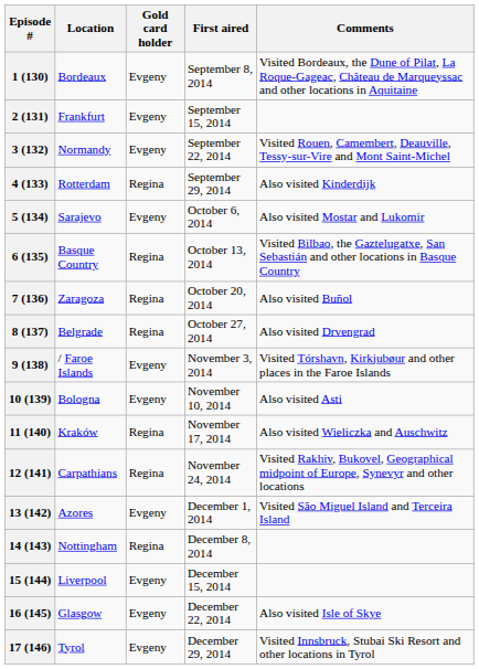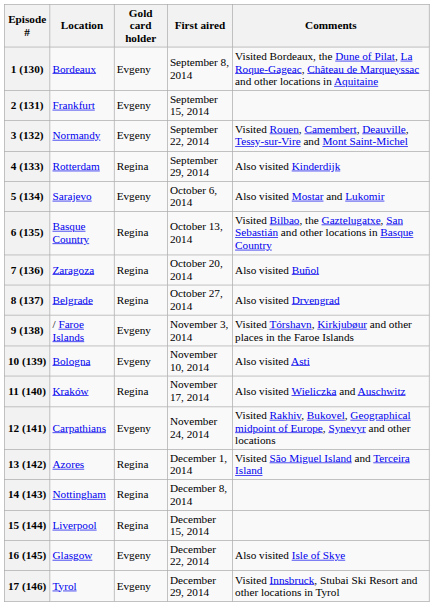 <table class="wikitable">
 <tr>
 <th>Episode #</th>
 <th>Location</th>
 <th>Gold card holder</th>
 <th>First aired</th>
 <th>Comments</th>
 </tr>
 <tr>
 <th>1 (130)</th>
 <td> <a href='#'>Bordeaux</a></td>
 <td>Evgeny</td>
 <td>September 8, 2014</td>
 <td>Visited Bordeaux, the <a href='#'>Dune of Pilat</a>, <a href='#'>La Roque-Gageac</a>, <a href='#'>Château de Marqueyssac</a> and other locations in <a href='#'>Aquitaine</a></td>
 </tr>
 <tr>
 <th>2 (131)</th>
 <td> <a href='#'>Frankfurt</a></td>
 <td>Evgeny</td>
 <td>September 15, 2014</td>
 <td></td>
 </tr>
 <tr>
 <th>3 (132)</th>
 <td> <a href='#'>Normandy</a></td>
 <td>Evgeny</td>
 <td>September 22, 2014</td>
 <td>Visited <a href='#'>Rouen</a>, <a href='#'>Camembert</a>, <a href='#'>Deauville</a>, <a href='#'>Tessy-sur-Vire</a> and <a href='#'>Mont Saint-Michel</a></td>
 </tr>
 <tr>
 <th>4 (133)</th>
 <td> <a href='#'>Rotterdam</a></td>
 <td>Regina</td>
 <td>September 29, 2014</td>
 <td>Also visited <a href='#'>Kinderdijk</a></td>
 </tr>
 <tr>
 <th>5 (134)</th>
 <td> <a href='#'>Sarajevo</a></td>
 <td>Evgeny</td>
 <td>October 6, 2014</td>
 <td>Also visited <a href='#'>Mostar</a> and <a href='#'>Lukomir</a></td>
 </tr>
 <tr>
 <th>6 (135)</th>
 <td> <a href='#'>Basque Country</a></td>
 <td>Regina</td>
 <td>October 13, 2014</td>
 <td>Visited <a href='#'>Bilbao</a>, the <a href='#'>Gaztelugatxe</a>, <a href='#'>San Sebastián</a> and other locations in <a href='#'>Basque Country</a></td>
 </tr>
 <tr>
 <th>7 (136)</th>
 <td> <a href='#'>Zaragoza</a></td>
 <td>Regina</td>
 <td>October 20, 2014</td>
 <td>Also visited <a href='#'>Buñol</a></td>
 </tr>
 <tr>
 <th>8 (137)</th>
 <td> <a href='#'>Belgrade</a></td>
 <td>Regina</td>
 <td>October 27, 2014</td>
 <td>Also visited <a href='#'>Drvengrad</a></td>
 </tr>
 <tr>
 <th>9 (138)</th>
 <td>/ <a href='#'>Faroe Islands</a></td>
 <td>Evgeny</td>
 <td>November 3, 2014</td>
 <td>Visited <a href='#'>Tórshavn</a>, <a href='#'>Kirkjubøur</a> and other places in the Faroe Islands</td>
 </tr>
 <tr>
 <th>10 (139)</th>
 <td> <a href='#'>Bologna</a></td>
 <td>Evgeny</td>
 <td>November 10, 2014</td>
 <td>Also visited <a href='#'>Asti</a></td>
 </tr>
 <tr>
 <th>11 (140)</th>
 <td> <a href='#'>Kraków</a></td>
 <td>Regina</td>
 <td>November 17, 2014</td>
 <td>Also visited <a href='#'>Wieliczka</a> and <a href='#'>Auschwitz</a></td>
 </tr>
 <tr>
 <th>12 (141)</th>
 <td> <a href='#'>Carpathians</a></td>
-<td>Regina</td>
+<td>Evgeny</td>
 <td>November 24, 2014</td>
 <td>Visited <a href='#'>Rakhiv</a>, <a href='#'>Bukovel</a>, <a href='#'>Geographical midpoint of Europe</a>, <a href='#'>Synevyr</a> and other locations</td>
 </tr>
 <tr>
 <th>13 (142)</th>
 <td> <a href='#'>Azores</a></td>
-<td>Evgeny</td>
+<td>Regina</td>
 <td>December 1, 2014</td>
 <td>Visited <a href='#'>São Miguel Island</a> and <a href='#'>Terceira Island</a></td>
 </tr>
 <tr>
 <th>14 (143)</th>
 <td> <a href='#'>Nottingham</a></td>
 <td>Regina</td>
 <td>December 8, 2014</td>
 <td></td>
 </tr>
 <tr>
 <th>15 (144)</th>
 <td> <a href='#'>Liverpool</a></td>
-<td>Evgeny</td>
+<td>Regina</td>
 <td>December 15, 2014</td>
 <td></td>
 </tr>
 <tr>
 <th>16 (145)</th>
 <td> <a href='#'>Glasgow</a></td>
 <td>Evgeny</td>
 <td>December 22, 2014</td>
 <td>Also visited <a href='#'>Isle of Skye</a></td>
 </tr>
 <tr>
 <th>17 (146)</th>
 <td> <a href='#'>Tyrol</a></td>
 <td>Evgeny</td>
 <td>December 29, 2014</td>
 <td>Visited <a href='#'>Innsbruck</a>, Stubai Ski Resort and other locations in Tyrol</td>
 </tr>
 </table>
